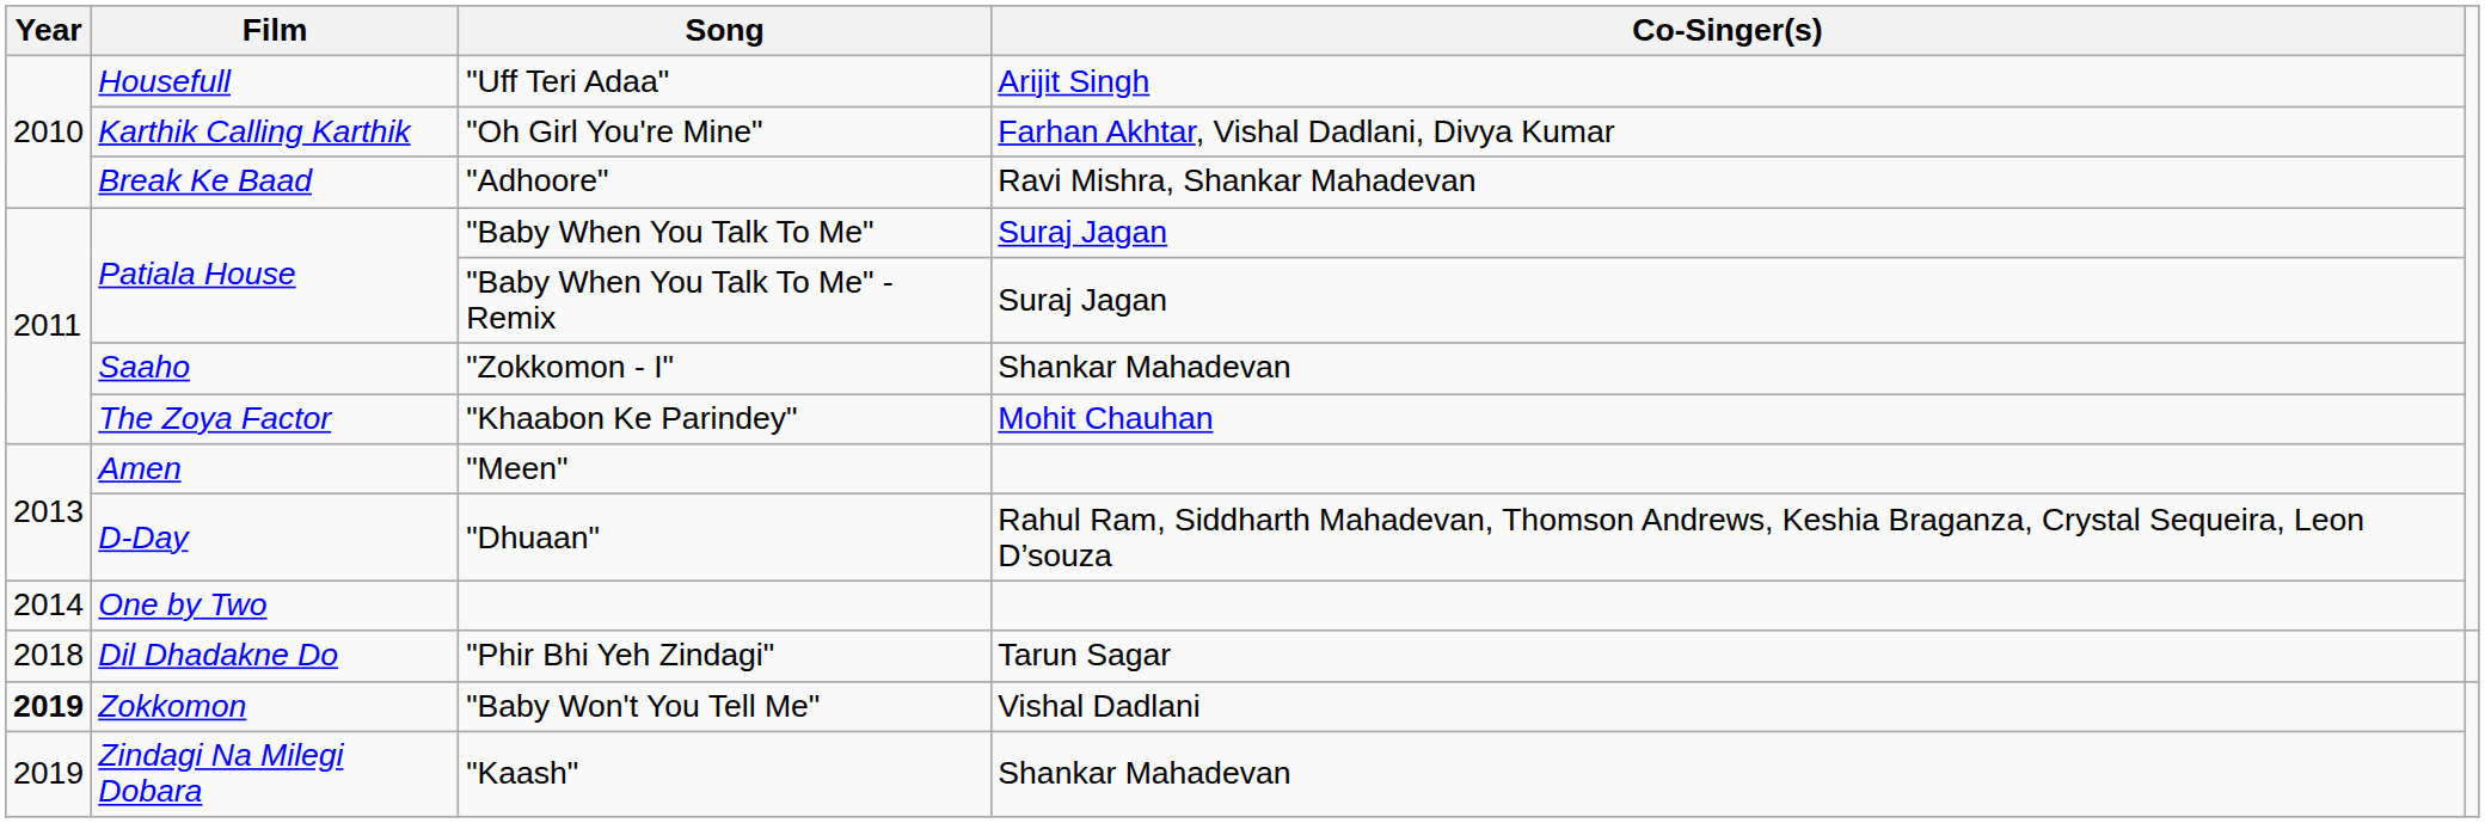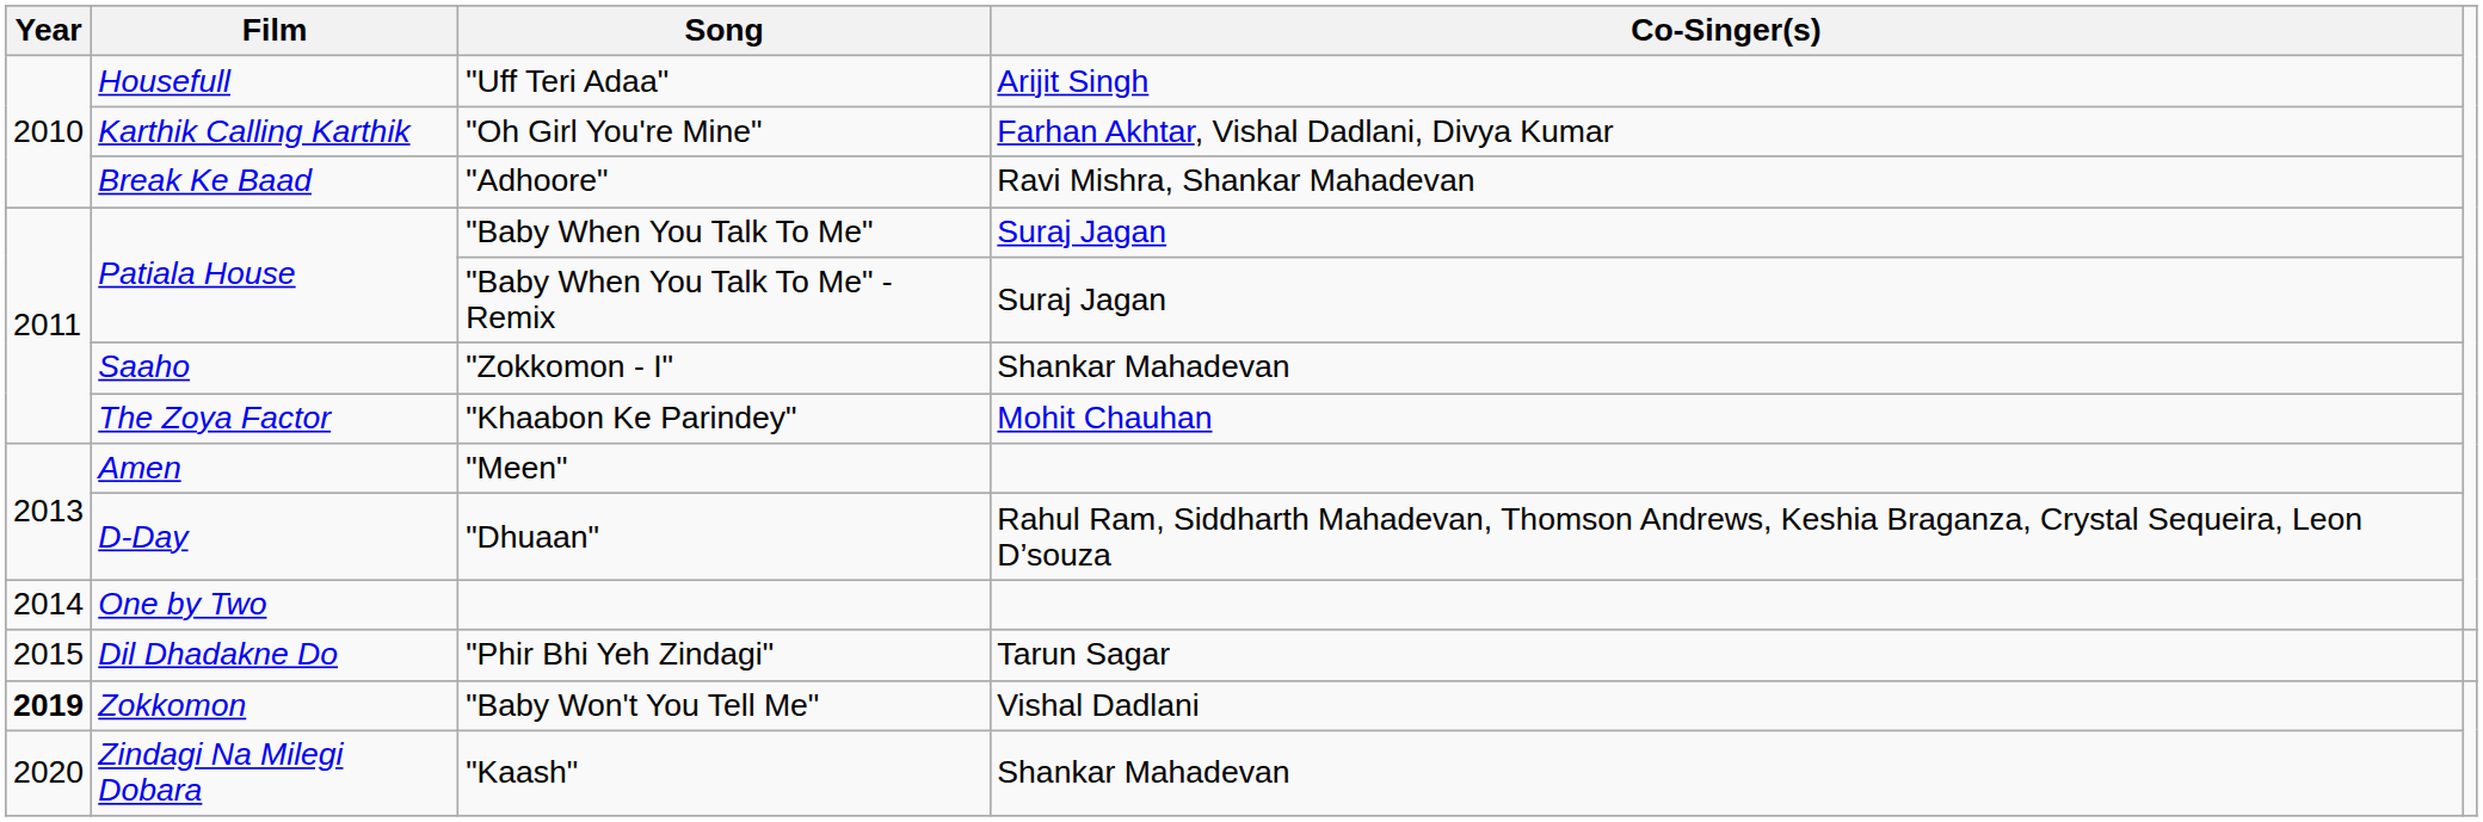 <table class="wikitable" style="text-align:left">
 <tr>
 <th>Year</th>
 <th>Film</th>
 <th>Song</th>
 <th>Co-Singer(s)</th>
 </tr>
 <tr>
 <td rowspan=3>2010</td>
 <td><em><a href='#'>Housefull</a></em></td>
 <td>"Uff Teri Adaa"</td>
 <td><a href='#'>Arijit Singh</a></td>
 </tr>
 <tr>
 <td><em><a href='#'>Karthik Calling Karthik</a></em></td>
 <td>"Oh Girl You're Mine"</td>
 <td><a href='#'>Farhan Akhtar</a>, Vishal Dadlani, Divya Kumar</td>
 </tr>
 <tr>
 <td><em><a href='#'>Break Ke Baad</a></em></td>
 <td>"Adhoore"</td>
 <td>Ravi Mishra, Shankar Mahadevan</td>
 </tr>
 <tr>
 <td rowspan="4">2011</td>
 <td rowspan="2"><em><a href='#'>Patiala House</a></em></td>
 <td>"Baby When You Talk To Me"</td>
 <td><a href='#'>Suraj Jagan</a></td>
 </tr>
 <tr>
 <td>"Baby When You Talk To Me" - Remix</td>
 <td>Suraj Jagan</td>
 </tr>
 <tr>
 <td><em><a href='#'>Saaho</a></em></td>
 <td>"Zokkomon - I"</td>
 <td>Shankar Mahadevan</td>
 </tr>
 <tr>
 <td><em><a href='#'>The Zoya Factor</a></em></td>
 <td>"Khaabon Ke Parindey"</td>
 <td><a href='#'>Mohit Chauhan</a></td>
 </tr>
 <tr>
 <td rowspan=2>2013</td>
 <td><em><a href='#'>Amen</a></em></td>
 <td>"Meen"</td>
 <td></td>
 </tr>
 <tr>
 <td><em><a href='#'>D-Day</a></em></td>
 <td>"Dhuaan"</td>
 <td>Rahul Ram, Siddharth Mahadevan, Thomson Andrews, Keshia Braganza, Crystal Sequeira, Leon D’souza</td>
 </tr>
 <tr>
 <td>2014</td>
 <td><em><a href='#'>One by Two</a></em></td>
 <td></td>
 <td></td>
 </tr>
 <tr>
-<td>2018</td>
+<td>2015</td>
 <td><em><a href='#'>Dil Dhadakne Do</a></em></td>
 <td>"Phir Bhi Yeh Zindagi"</td>
 <td>Tarun Sagar</td>
 <td></td>
 </tr>
 <tr>
 <td><strong>2019</strong></td>
 <td><em><a href='#'>Zokkomon</a></em></td>
 <td>"Baby Won't You Tell Me"</td>
 <td>Vishal Dadlani</td>
 </tr>
 <tr>
-<td>2019</td>
+<td>2020</td>
 <td><em><a href='#'>Zindagi Na Milegi Dobara</a></em></td>
 <td>"Kaash"</td>
 <td>Shankar Mahadevan</td>
 </tr>
 </table>
